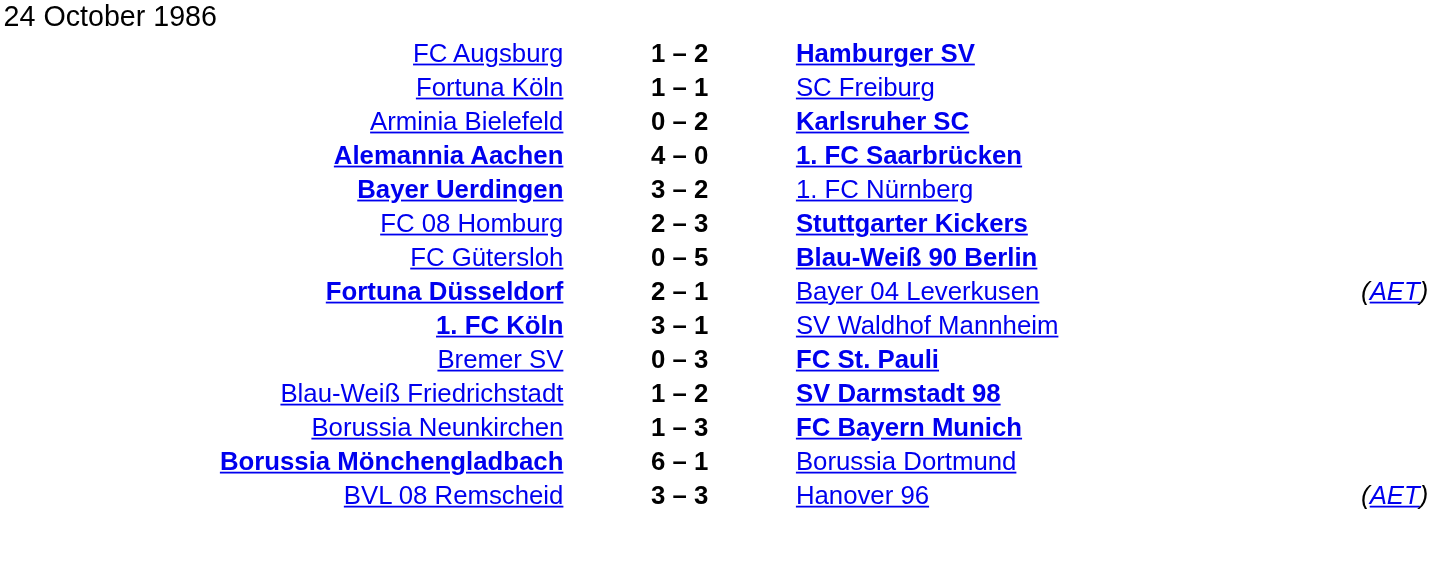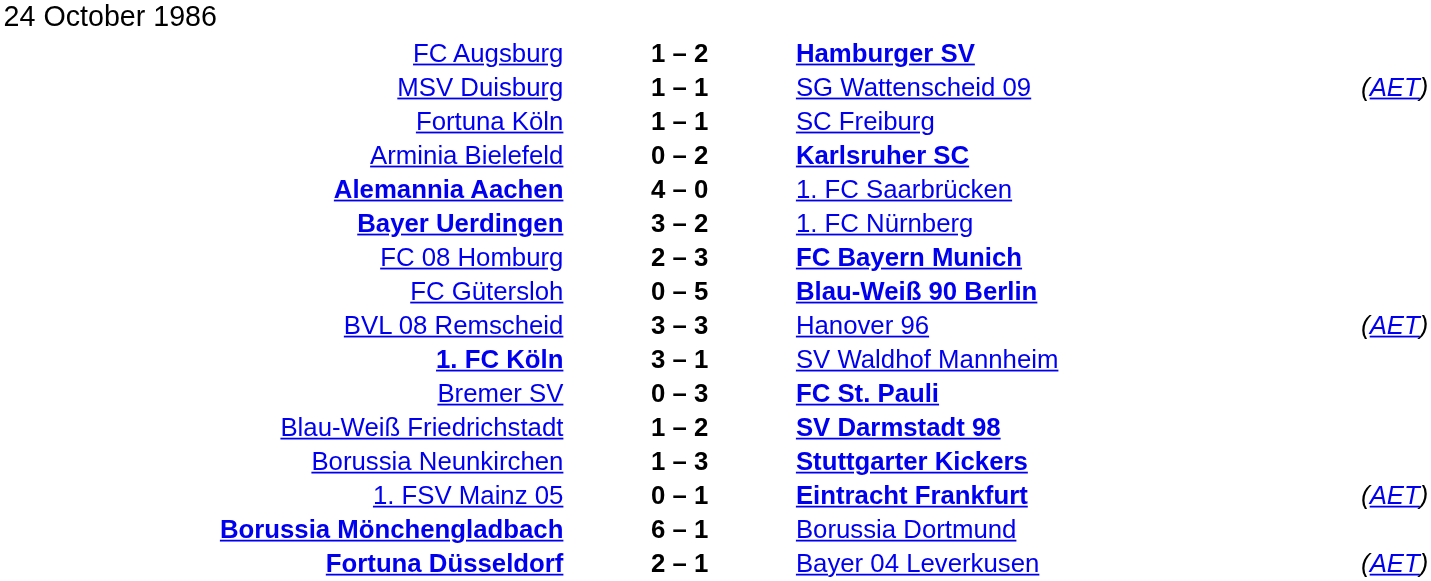 <table width=100% cellspacing=1>
 <tr>
 <th width=25%></th>
 <th width=10%></th>
 <th width=25%></th>
 <th></th>
 </tr>
 <tr>
 <td>24 October 1986</td>
 </tr>
 <tr style=font-size:90%>
 <td align=right><a href='#'>FC Augsburg</a></td>
 <td align=center><strong>1 – 2</strong></td>
 <td><strong><a href='#'>Hamburger SV</a></strong></td>
 </tr>
 <tr style=font-size:90%>
+<td align=right><a href='#'>MSV Duisburg</a></td>
+<td align=center><strong>1 – 1</strong></td>
+<td><a href='#'>SG Wattenscheid 09</a></td>
+<td><em>(<a href='#'>AET</a>)</em></td>
+</tr>
+<tr style=font-size:90%>
 <td align=right><a href='#'>Fortuna Köln</a></td>
 <td align=center><strong>1 – 1</strong></td>
 <td><a href='#'>SC Freiburg</a></td>
 </tr>
 <tr style=font-size:90%>
 <td align=right><a href='#'>Arminia Bielefeld</a></td>
 <td align=center><strong>0 – 2</strong></td>
 <td><strong><a href='#'>Karlsruher SC</a></strong></td>
 </tr>
 <tr style=font-size:90%>
 <td align=right><strong><a href='#'>Alemannia Aachen</a></strong></td>
 <td align=center><strong>4 – 0</strong></td>
-<td><strong><a href='#'>1. FC Saarbrücken</a></strong></td>
+<td><a href='#'>1. FC Saarbrücken</a></td>
 </tr>
 <tr style=font-size:90%>
 <td align=right><strong><a href='#'>Bayer Uerdingen</a></strong></td>
 <td align=center><strong>3 – 2</strong></td>
 <td><a href='#'>1. FC Nürnberg</a></td>
 </tr>
 <tr style=font-size:90%>
 <td align=right><a href='#'>FC 08 Homburg</a></td>
 <td align=center><strong>2 – 3</strong></td>
-<td><strong><a href='#'>Stuttgarter Kickers</a></strong></td>
+<td><strong><a href='#'>FC Bayern Munich</a></strong></td>
 </tr>
 <tr style=font-size:90%>
 <td align=right><a href='#'>FC Gütersloh</a></td>
 <td align=center><strong>0 – 5</strong></td>
 <td><strong><a href='#'>Blau-Weiß 90 Berlin</a></strong></td>
 </tr>
 <tr style=font-size:90%>
-<td align=right><strong><a href='#'>Fortuna Düsseldorf</a></strong></td>
-<td align=center><strong>2 – 1</strong></td>
-<td><a href='#'>Bayer 04 Leverkusen</a></td>
+<td align=right><a href='#'>BVL 08 Remscheid</a></td>
+<td align=center><strong>3 – 3</strong></td>
+<td><a href='#'>Hanover 96</a></td>
 <td><em>(<a href='#'>AET</a>)</em></td>
 </tr>
 <tr style=font-size:90%>
 <td align=right><strong><a href='#'>1. FC Köln</a></strong></td>
 <td align=center><strong>3 – 1</strong></td>
 <td><a href='#'>SV Waldhof Mannheim</a></td>
 </tr>
 <tr style=font-size:90%>
 <td align=right><a href='#'>Bremer SV</a></td>
 <td align=center><strong>0 – 3</strong></td>
 <td><strong><a href='#'>FC St. Pauli</a></strong></td>
 </tr>
 <tr style=font-size:90%>
 <td align=right><a href='#'>Blau-Weiß Friedrichstadt</a></td>
 <td align=center><strong>1 – 2</strong></td>
 <td><strong><a href='#'>SV Darmstadt 98</a></strong></td>
 </tr>
 <tr style=font-size:90%>
 <td align=right><a href='#'>Borussia Neunkirchen</a></td>
 <td align=center><strong>1 – 3</strong></td>
-<td><strong><a href='#'>FC Bayern Munich</a></strong></td>
+<td><strong><a href='#'>Stuttgarter Kickers</a></strong></td>
+</tr>
+<tr style=font-size:90%>
+<td align=right><a href='#'>1. FSV Mainz 05</a></td>
+<td align=center><strong>0 – 1</strong></td>
+<td><strong><a href='#'>Eintracht Frankfurt</a></strong></td>
+<td><em>(<a href='#'>AET</a>)</em></td>
 </tr>
 <tr style=font-size:90%>
 <td align=right><strong><a href='#'>Borussia Mönchengladbach</a></strong></td>
 <td align=center><strong>6 – 1</strong></td>
 <td><a href='#'>Borussia Dortmund</a></td>
 </tr>
 <tr style=font-size:90%>
-<td align=right><a href='#'>BVL 08 Remscheid</a></td>
-<td align=center><strong>3 – 3</strong></td>
-<td><a href='#'>Hanover 96</a></td>
+<td align=right><strong><a href='#'>Fortuna Düsseldorf</a></strong></td>
+<td align=center><strong>2 – 1</strong></td>
+<td><a href='#'>Bayer 04 Leverkusen</a></td>
 <td><em>(<a href='#'>AET</a>)</em></td>
 </tr>
 </table>
